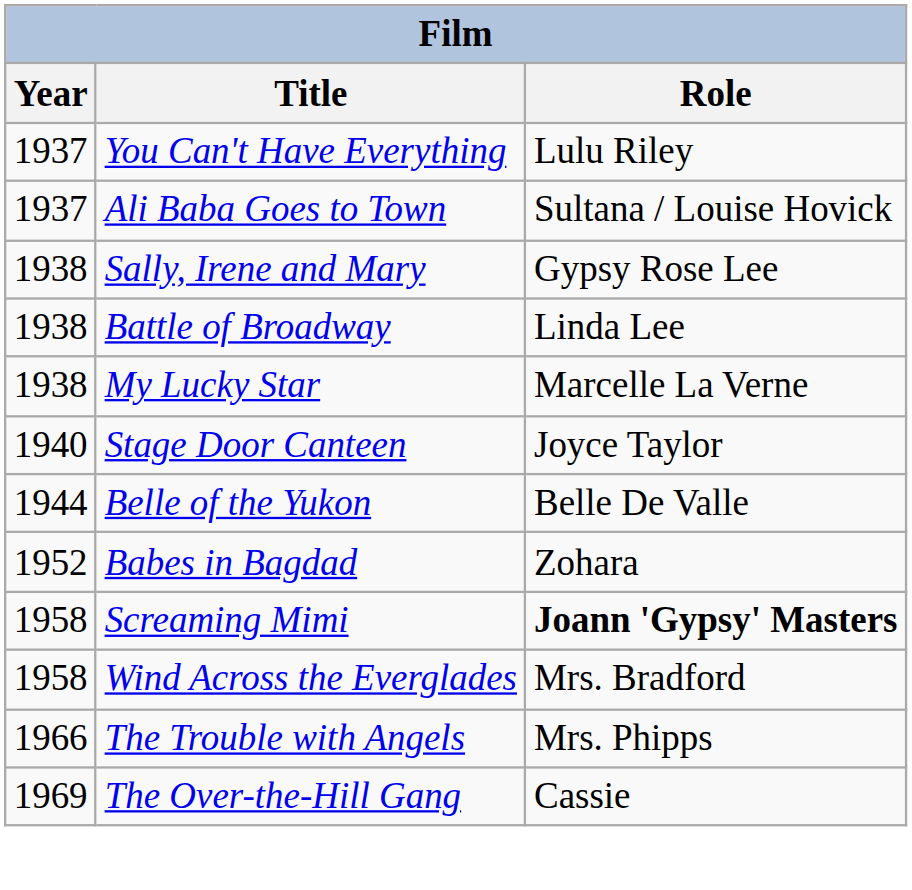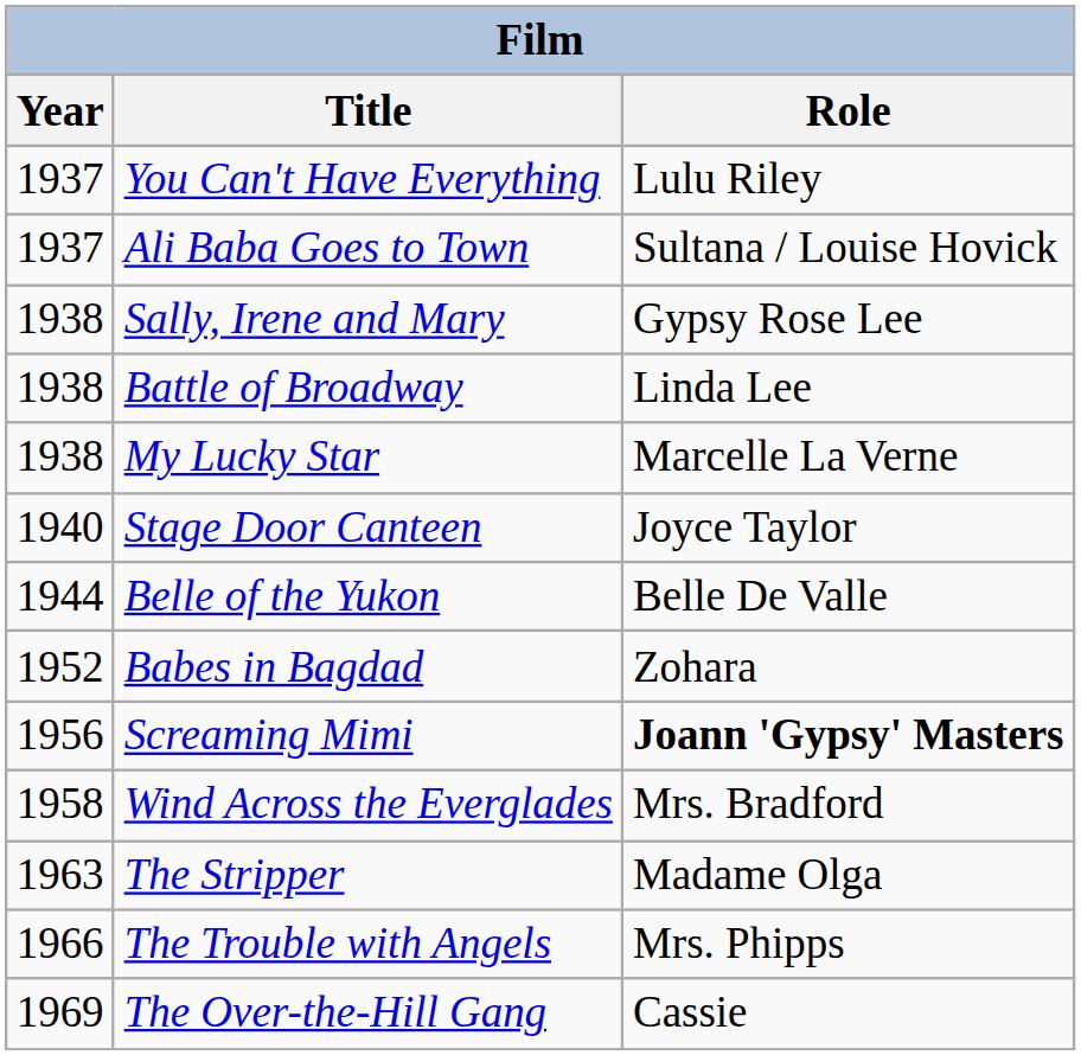 <table class="wikitable" style="font-size: 100%;">
 <tr>
 <th colspan="3" style="background: LightSteelBlue;">Film</th>
 </tr>
 <tr>
 <th>Year</th>
 <th>Title</th>
 <th>Role</th>
 </tr>
 <tr>
 <td>1937</td>
 <td><em><a href='#'>You Can't Have Everything</a></em></td>
 <td>Lulu Riley</td>
 </tr>
 <tr>
 <td>1937</td>
 <td><em><a href='#'>Ali Baba Goes to Town</a></em></td>
 <td>Sultana / Louise Hovick</td>
 </tr>
 <tr>
 <td>1938</td>
 <td><em><a href='#'>Sally, Irene and Mary</a></em></td>
 <td>Gypsy Rose Lee</td>
 </tr>
 <tr>
 <td>1938</td>
 <td><em><a href='#'>Battle of Broadway</a></em></td>
 <td>Linda Lee</td>
 </tr>
 <tr>
 <td>1938</td>
 <td><em><a href='#'>My Lucky Star</a></em></td>
 <td>Marcelle La Verne</td>
 </tr>
 <tr>
 <td>1940</td>
 <td><em><a href='#'>Stage Door Canteen</a></em></td>
 <td>Joyce Taylor</td>
 </tr>
 <tr>
 <td>1944</td>
 <td><em><a href='#'>Belle of the Yukon</a></em></td>
 <td>Belle De Valle</td>
 </tr>
 <tr>
 <td>1952</td>
 <td><em><a href='#'>Babes in Bagdad</a></em></td>
 <td>Zohara</td>
 </tr>
 <tr>
-<td>1958</td>
+<td>1956</td>
 <td><em><a href='#'>Screaming Mimi</a></em></td>
 <td><strong>Joann 'Gypsy' Masters</strong></td>
 </tr>
 <tr>
 <td>1958</td>
 <td><em><a href='#'>Wind Across the Everglades</a></em></td>
 <td>Mrs. Bradford</td>
+</tr>
+<tr>
+<td>1963</td>
+<td><em><a href='#'>The Stripper</a></em></td>
+<td>Madame Olga</td>
 </tr>
 <tr>
 <td>1966</td>
 <td><em><a href='#'>The Trouble with Angels</a></em></td>
 <td>Mrs. Phipps</td>
 </tr>
 <tr>
 <td>1969</td>
 <td><em><a href='#'>The Over-the-Hill Gang</a></em></td>
 <td>Cassie</td>
 </tr>
 </table>
